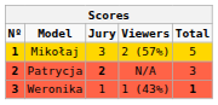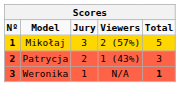 <table class="wikitable collapsible autocollapse" style="text-align:center;">
 <tr>
 <th colspan="6">Scores</th>
 </tr>
 <tr>
 <td><strong>Nº</strong></td>
 <td><strong>Model</strong></td>
 <td><strong>Jury</strong></td>
 <td><strong>Viewers</strong></td>
 <td><strong>Total</strong></td>
 </tr>
 <tr>
 <td style="background:gold"><strong>1</strong></td>
 <td style="background:gold">Mikołaj</td>
 <td style="background:gold">3</td>
 <td style="background:gold">2 (57%)</td>
 <td style="background:gold">5</td>
 </tr>
 <tr>
 <td style="background:tomato"><strong>2</strong></td>
 <td style="background:tomato">Patrycja</td>
-<td style="background:tomato"><strong>2</strong></td>
-<td style="background:tomato">N/A</td>
+<td style="background:tomato">2</td>
+<td style="background:tomato">1 (43%)</td>
 <td style="background:tomato">3</td>
 </tr>
 <tr>
 <td style="background:tomato"><strong>3</strong></td>
 <td style="background:tomato">Weronika</td>
 <td style="background:tomato">1</td>
-<td style="background:tomato">1 (43%)</td>
+<td style="background:tomato">N/A</td>
 <td style="background:tomato"><strong>1</strong></td>
 </tr>
 </table>
